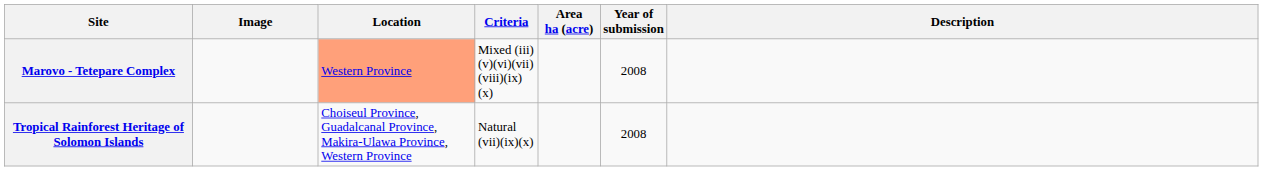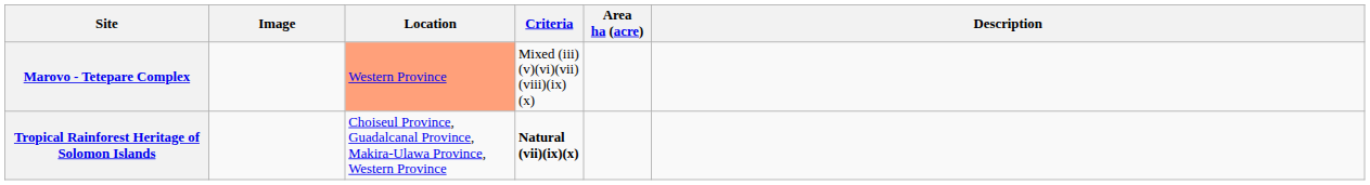 <table class="wikitable sortable">
 <tr>
 <th scope="col" style="width:15%;">Site</th>
 <th scope="col" class="unsortable" style="width:150px;">Image</th>
 <th scope="col" style="width:12.5%;">Location</th>
 <th scope="row" style="width:5%;"><a href='#'>Criteria</a></th>
 <th scope="col" style="width:5%;">Area<br><a href='#'>ha</a> (<a href='#'>acre</a>)<br></th>
-<th scope="col" style="width:5%;">Year of submission</th>
 <th scope="col" class="unsortable">Description</th>
 </tr>
 <tr>
 <th><a href='#'>Marovo - Tetepare Complex</a></th>
 <td></td>
 <td style="background: lightsalmon;"><a href='#'>Western Province</a><br><small></small></td>
 <td>Mixed (iii)(v)(vi)(vii)(viii)(ix)(x)</td>
 <td></td>
-<td align="center">2008</td>
 <td></td>
 </tr>
 <tr>
 <th><a href='#'>Tropical Rainforest Heritage of Solomon Islands</a></th>
 <td></td>
 <td><a href='#'>Choiseul Province</a>, <a href='#'>Guadalcanal Province</a>, <a href='#'>Makira-Ulawa Province</a>, <a href='#'>Western Province</a><br><small></small></td>
-<td>Natural (vii)(ix)(x)</td>
+<td><strong>Natural (vii)(ix)(x)</strong></td>
 <td></td>
-<td align="center">2008</td>
 <td></td>
 </tr>
 </table>
